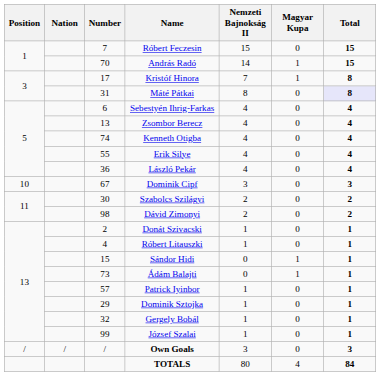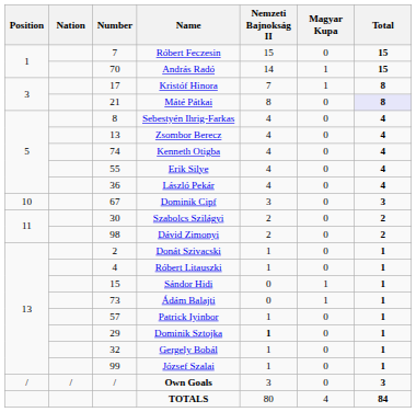 <table class="wikitable" style="font-size: 95%; text-align: center;">
 <tr>
 <th width=60>Position</th>
 <th width=60>Nation</th>
 <th width=60>Number</th>
 <th width=150>Name</th>
 <th width=80>Nemzeti Bajnokság II</th>
 <th width=80>Magyar Kupa</th>
 <th width=80>Total</th>
 </tr>
 <tr>
 <td rowspan="2">1</td>
 <td></td>
 <td>7</td>
 <td><a href='#'>Róbert Feczesin</a></td>
 <td>15</td>
 <td>0</td>
 <td><strong>15</strong></td>
 </tr>
 <tr>
 <td></td>
 <td>70</td>
 <td><a href='#'>András Radó</a></td>
 <td>14</td>
 <td>1</td>
 <td><strong>15</strong></td>
 </tr>
 <tr>
 <td rowspan="2">3</td>
 <td></td>
 <td>17</td>
 <td><a href='#'>Kristóf Hinora</a></td>
 <td>7</td>
 <td>1</td>
 <td><strong>8</strong></td>
 </tr>
 <tr>
 <td></td>
-<td>31</td>
+<td>21</td>
 <td><a href='#'>Máté Pátkai</a></td>
 <td>8</td>
 <td>0</td>
 <td style="background: lavender;"><strong>8</strong></td>
 </tr>
 <tr>
 <td rowspan="5">5</td>
 <td></td>
-<td>6</td>
+<td>8</td>
 <td><a href='#'>Sebestyén Ihrig-Farkas</a></td>
 <td>4</td>
 <td>0</td>
 <td><strong>4</strong></td>
 </tr>
 <tr>
 <td></td>
 <td>13</td>
 <td><a href='#'>Zsombor Berecz</a></td>
 <td>4</td>
 <td>0</td>
 <td><strong>4</strong></td>
 </tr>
 <tr>
 <td></td>
 <td>74</td>
 <td><a href='#'>Kenneth Otigba</a></td>
 <td>4</td>
 <td>0</td>
 <td><strong>4</strong></td>
 </tr>
 <tr>
 <td></td>
 <td>55</td>
 <td><a href='#'>Erik Silye</a></td>
 <td>4</td>
 <td>0</td>
 <td><strong>4</strong></td>
 </tr>
 <tr>
 <td></td>
 <td>36</td>
 <td><a href='#'>László Pekár</a></td>
 <td>4</td>
 <td>0</td>
 <td><strong>4</strong></td>
 </tr>
 <tr>
 <td>10</td>
 <td></td>
 <td>67</td>
 <td><a href='#'>Dominik Cipf</a></td>
 <td>3</td>
 <td>0</td>
 <td><strong>3</strong></td>
 </tr>
 <tr>
 <td rowspan="2">11</td>
 <td></td>
 <td>30</td>
 <td><a href='#'>Szabolcs Szilágyi</a></td>
 <td>2</td>
 <td>0</td>
 <td><strong>2</strong></td>
 </tr>
 <tr>
 <td></td>
 <td>98</td>
 <td><a href='#'>Dávid Zimonyi</a></td>
 <td>2</td>
 <td>0</td>
 <td><strong>2</strong></td>
 </tr>
 <tr>
 <td rowspan="8">13</td>
 <td></td>
 <td>2</td>
 <td><a href='#'>Donát Szivacski</a></td>
 <td>1</td>
 <td>0</td>
 <td><strong>1</strong></td>
 </tr>
 <tr>
 <td></td>
 <td>4</td>
 <td><a href='#'>Róbert Litauszki</a></td>
 <td>1</td>
 <td>0</td>
 <td><strong>1</strong></td>
 </tr>
 <tr>
 <td></td>
 <td>15</td>
 <td><a href='#'>Sándor Hidi</a></td>
 <td>0</td>
 <td>1</td>
 <td><strong>1</strong></td>
 </tr>
 <tr>
 <td></td>
 <td>73</td>
 <td><a href='#'>Ádám Balajti</a></td>
 <td>0</td>
 <td>1</td>
 <td><strong>1</strong></td>
 </tr>
 <tr>
 <td></td>
 <td>57</td>
 <td><a href='#'>Patrick Iyinbor</a></td>
 <td>1</td>
 <td>0</td>
 <td><strong>1</strong></td>
 </tr>
 <tr>
 <td></td>
 <td>29</td>
 <td><a href='#'>Dominik Sztojka</a></td>
-<td>1</td>
+<td><strong>1</strong></td>
 <td>0</td>
 <td><strong>1</strong></td>
 </tr>
 <tr>
 <td></td>
 <td>32</td>
 <td><a href='#'>Gergely Bobál</a></td>
 <td>1</td>
 <td>0</td>
 <td><strong>1</strong></td>
 </tr>
 <tr>
 <td></td>
 <td>99</td>
 <td><a href='#'>József Szalai</a></td>
 <td>1</td>
 <td>0</td>
 <td><strong>1</strong></td>
 </tr>
 <tr>
 <td>/</td>
 <td>/</td>
 <td>/</td>
 <td><strong>Own Goals</strong></td>
 <td>3</td>
 <td>0</td>
 <td><strong>3</strong></td>
 </tr>
 <tr>
 <td></td>
 <td></td>
 <td></td>
 <td><strong>TOTALS</strong></td>
 <td>80</td>
 <td>4</td>
 <td><strong>84</strong></td>
 </tr>
 </table>
